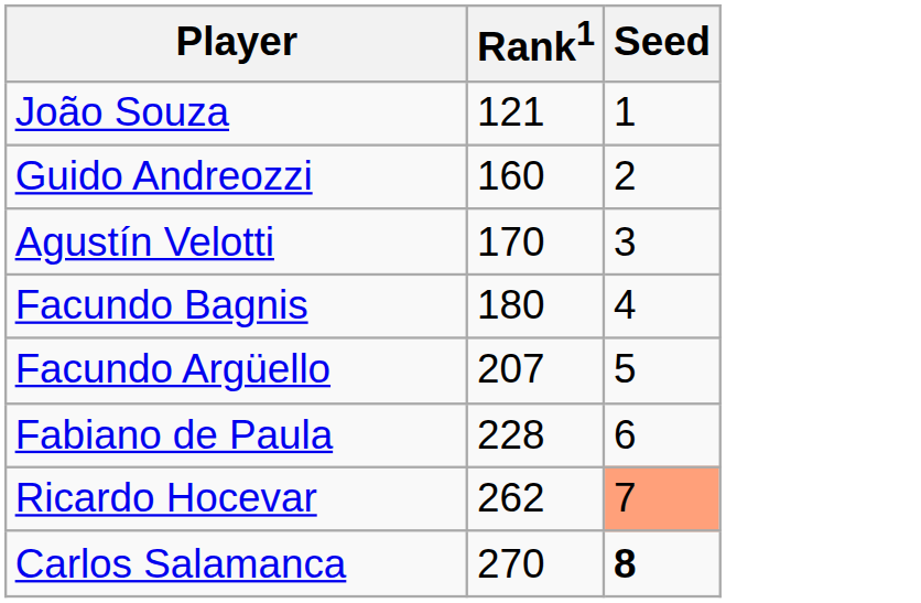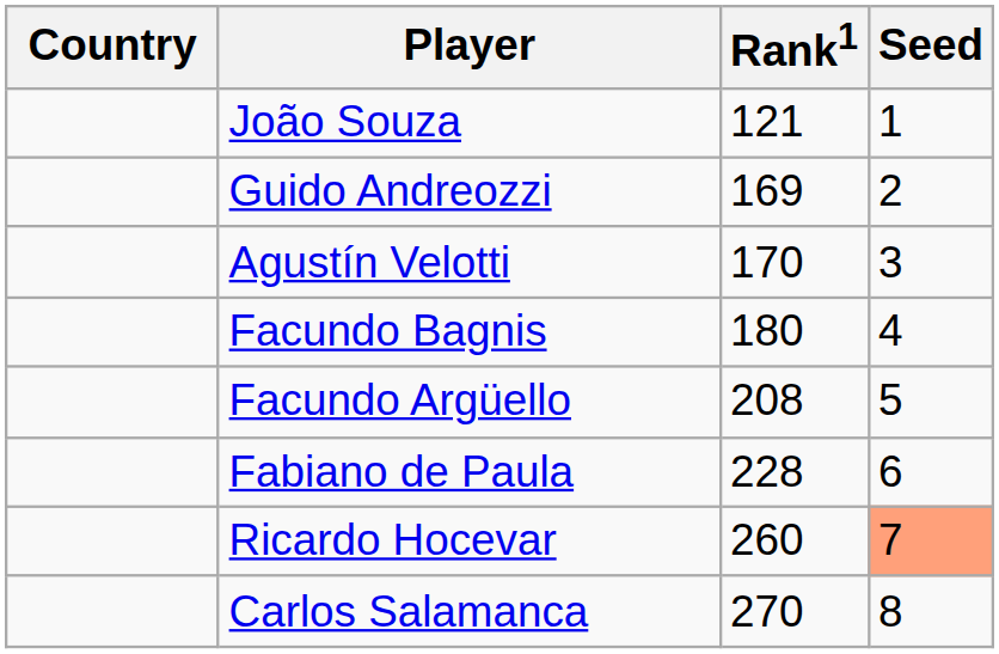 <table class="sortable wikitable">
 <tr>
+<th width="70">Country</th>
 <th width="175">Player</th>
 <th>Rank<sup>1</sup></th>
 <th>Seed</th>
 </tr>
 <tr>
+<td></td>
 <td><a href='#'>João Souza</a></td>
 <td>121</td>
 <td>1</td>
 </tr>
 <tr>
+<td></td>
 <td><a href='#'>Guido Andreozzi</a></td>
-<td>160</td>
+<td>169</td>
 <td>2</td>
 </tr>
 <tr>
+<td></td>
 <td><a href='#'>Agustín Velotti</a></td>
 <td>170</td>
 <td>3</td>
 </tr>
 <tr>
+<td></td>
 <td><a href='#'>Facundo Bagnis</a></td>
 <td>180</td>
 <td>4</td>
 </tr>
 <tr>
+<td></td>
 <td><a href='#'>Facundo Argüello</a></td>
-<td>207</td>
+<td>208</td>
 <td>5</td>
 </tr>
 <tr>
+<td></td>
 <td><a href='#'>Fabiano de Paula</a></td>
 <td>228</td>
 <td>6</td>
 </tr>
 <tr>
+<td></td>
 <td><a href='#'>Ricardo Hocevar</a></td>
-<td>262</td>
+<td>260</td>
 <td style="background: lightsalmon;">7</td>
 </tr>
 <tr>
+<td></td>
 <td><a href='#'>Carlos Salamanca</a></td>
 <td>270</td>
-<td><strong>8</strong></td>
+<td>8</td>
 </tr>
 </table>
